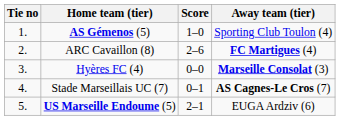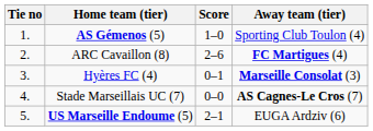 <table class="wikitable" style="text-align: center">
 <tr>
 <th>Tie no</th>
 <th>Home team (tier)</th>
 <th>Score</th>
 <th>Away team (tier)</th>
 </tr>
 <tr>
 <td>1.</td>
 <td><strong><a href='#'>AS Gémenos</a></strong> (5)</td>
 <td>1–0</td>
 <td><a href='#'>Sporting Club Toulon</a> (4)</td>
 </tr>
 <tr>
 <td>2.</td>
 <td>ARC Cavaillon (8)</td>
 <td>2–6</td>
 <td><strong><a href='#'>FC Martigues</a></strong> (4)</td>
 </tr>
 <tr>
 <td>3.</td>
 <td><a href='#'>Hyères FC</a> (4)</td>
-<td>0–0 </td>
+<td>0–1</td>
 <td><strong><a href='#'>Marseille Consolat</a></strong> (3)</td>
 </tr>
 <tr>
 <td>4.</td>
 <td>Stade Marseillais UC (7)</td>
-<td>0–1</td>
+<td>0–0 </td>
 <td><strong>AS Cagnes-Le Cros</strong> (7)</td>
 </tr>
 <tr>
 <td>5.</td>
 <td><strong><a href='#'>US Marseille Endoume</a></strong> (5)</td>
 <td>2–1</td>
 <td>EUGA Ardziv (6)</td>
 </tr>
 </table>
